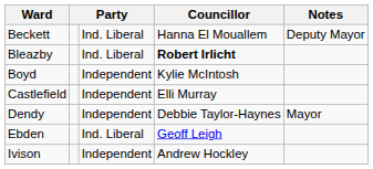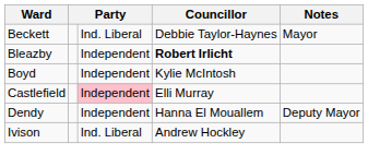 <table class="wikitable">
 <tr>
 <th>Ward</th>
 <th colspan="2">Party</th>
 <th>Councillor</th>
 <th>Notes</th>
 </tr>
 <tr>
 <td>Beckett</td>
 <td> </td>
 <td>Ind. Liberal</td>
-<td>Hanna El Mouallem</td>
-<td>Deputy Mayor</td>
+<td>Debbie Taylor-Haynes</td>
+<td>Mayor</td>
 </tr>
 <tr>
 <td>Bleazby</td>
 <td> </td>
-<td>Ind. Liberal</td>
+<td>Independent</td>
 <td><strong>Robert Irlicht</strong></td>
 <td></td>
 </tr>
 <tr>
 <td>Boyd</td>
 <td> </td>
 <td>Independent</td>
 <td>Kylie McIntosh</td>
 <td></td>
 </tr>
 <tr>
 <td>Castlefield</td>
 <td> </td>
-<td>Independent</td>
+<td style="background: pink;">Independent</td>
 <td>Elli Murray</td>
 <td></td>
 </tr>
 <tr>
 <td>Dendy</td>
 <td> </td>
 <td>Independent</td>
-<td>Debbie Taylor-Haynes</td>
-<td>Mayor</td>
-</tr>
-<tr>
-<td>Ebden</td>
-<td> </td>
-<td>Ind. Liberal</td>
-<td><a href='#'>Geoff Leigh</a></td>
-<td></td>
+<td>Hanna El Mouallem</td>
+<td>Deputy Mayor</td>
 </tr>
 <tr>
 <td>Ivison</td>
 <td> </td>
-<td>Independent</td>
+<td>Ind. Liberal</td>
 <td>Andrew Hockley</td>
 <td></td>
 </tr>
 </table>
